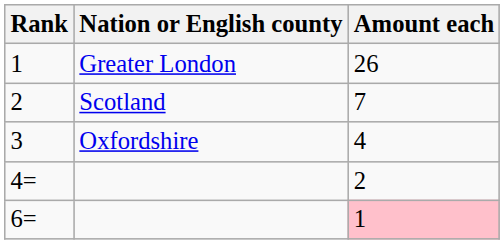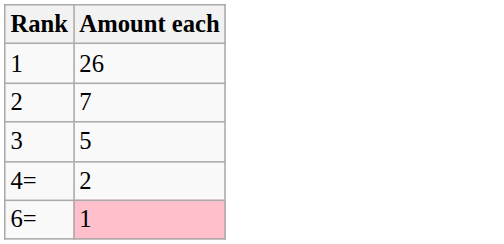 <table class="wikitable float:right width:248px col1center col3center">
 <tr>
 <th>Rank</th>
-<th>Nation or English county</th>
 <th>Amount each</th>
 </tr>
 <tr>
 <td>1</td>
-<td><a href='#'>Greater London</a></td>
 <td>26</td>
 </tr>
 <tr>
 <td>2</td>
-<td><a href='#'>Scotland</a></td>
 <td>7</td>
 </tr>
 <tr>
 <td>3</td>
-<td><a href='#'>Oxfordshire</a></td>
-<td>4</td>
+<td>5</td>
 </tr>
 <tr>
 <td>4=</td>
-<td></td>
 <td>2</td>
 </tr>
 <tr>
 <td>6=</td>
-<td></td>
 <td style="background: pink;">1</td>
 </tr>
 </table>
